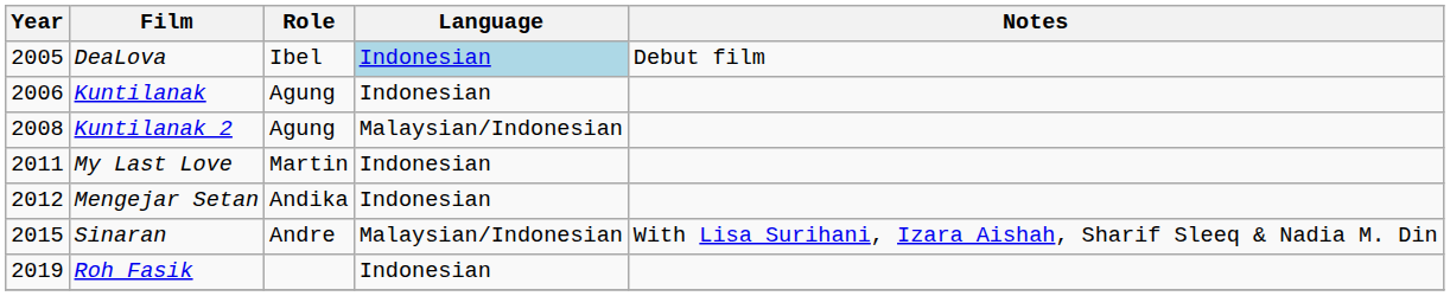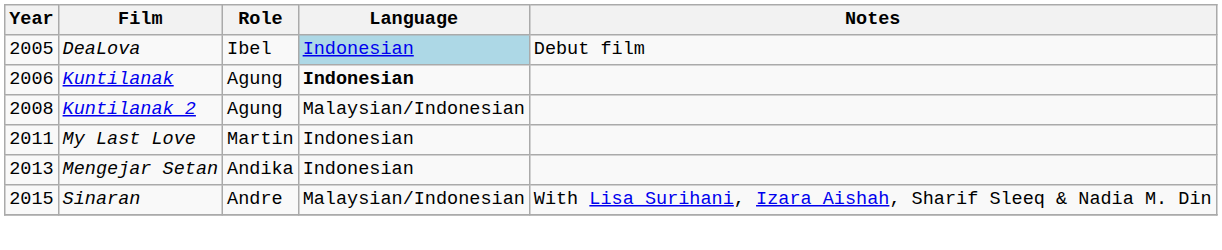 <table class="wikitable" style="font-size: 95%;">
 <tr>
 <th>Year</th>
 <th>Film</th>
 <th>Role</th>
 <th>Language</th>
 <th>Notes</th>
 </tr>
 <tr>
 <td>2005</td>
 <td><em>DeaLova</em></td>
 <td>Ibel</td>
 <td style="background: lightblue;"><a href='#'>Indonesian</a></td>
 <td>Debut film</td>
 </tr>
 <tr>
 <td>2006</td>
 <td><em><a href='#'>Kuntilanak</a></em></td>
 <td>Agung</td>
-<td>Indonesian</td>
+<td><strong>Indonesian</strong></td>
 <td></td>
 </tr>
 <tr>
 <td>2008</td>
 <td><em><a href='#'>Kuntilanak 2</a></em></td>
 <td>Agung</td>
 <td>Malaysian/Indonesian</td>
 <td></td>
 </tr>
 <tr>
 <td>2011</td>
 <td><em>My Last Love</em></td>
 <td>Martin</td>
 <td>Indonesian</td>
 <td></td>
 </tr>
 <tr>
-<td>2012</td>
+<td>2013</td>
 <td><em>Mengejar Setan</em></td>
 <td>Andika</td>
 <td>Indonesian</td>
 <td></td>
 </tr>
 <tr>
 <td>2015</td>
 <td><em>Sinaran</em></td>
 <td>Andre</td>
 <td>Malaysian/Indonesian</td>
 <td>With <a href='#'>Lisa Surihani</a>, <a href='#'>Izara Aishah</a>, Sharif Sleeq & Nadia M. Din</td>
 </tr>
 <tr>
-<td>2019</td>
-<td><em><a href='#'>Roh Fasik</a></em></td>
-<td></td>
-<td>Indonesian</td>
-<td></td>
-</tr>
-<tr>
 </tr>
 </table>
